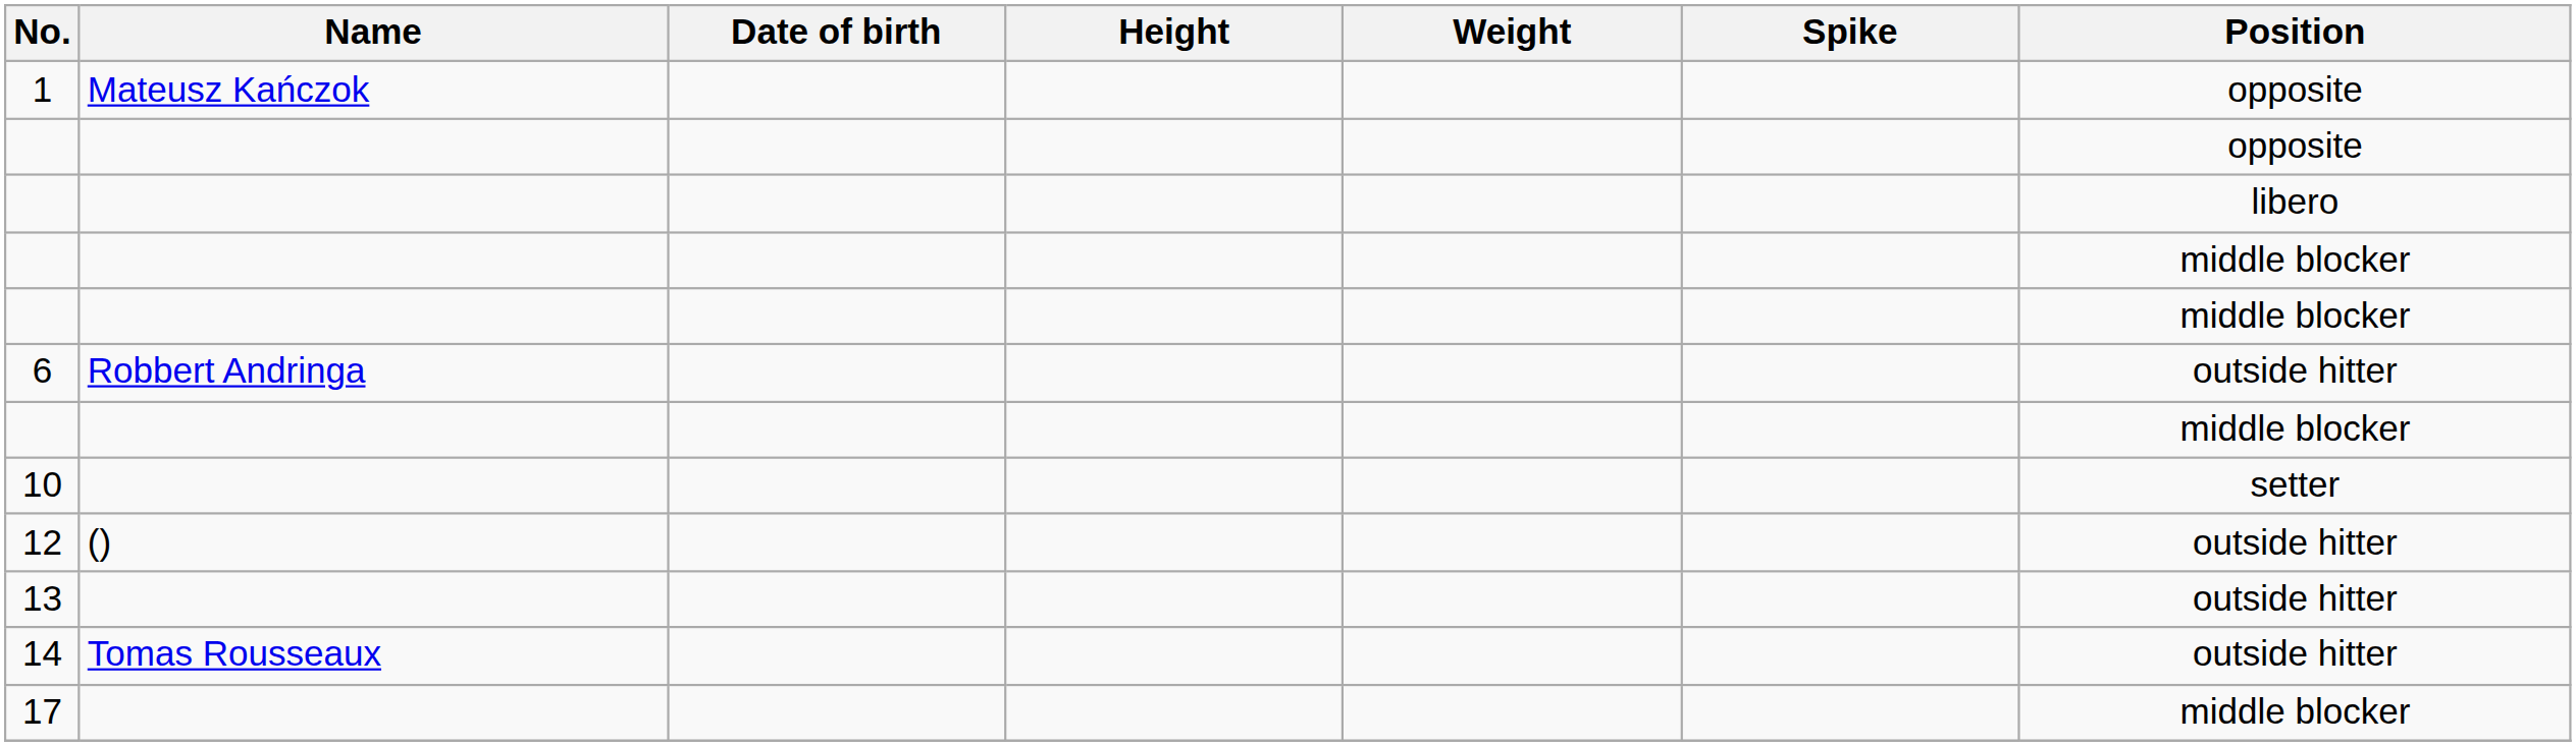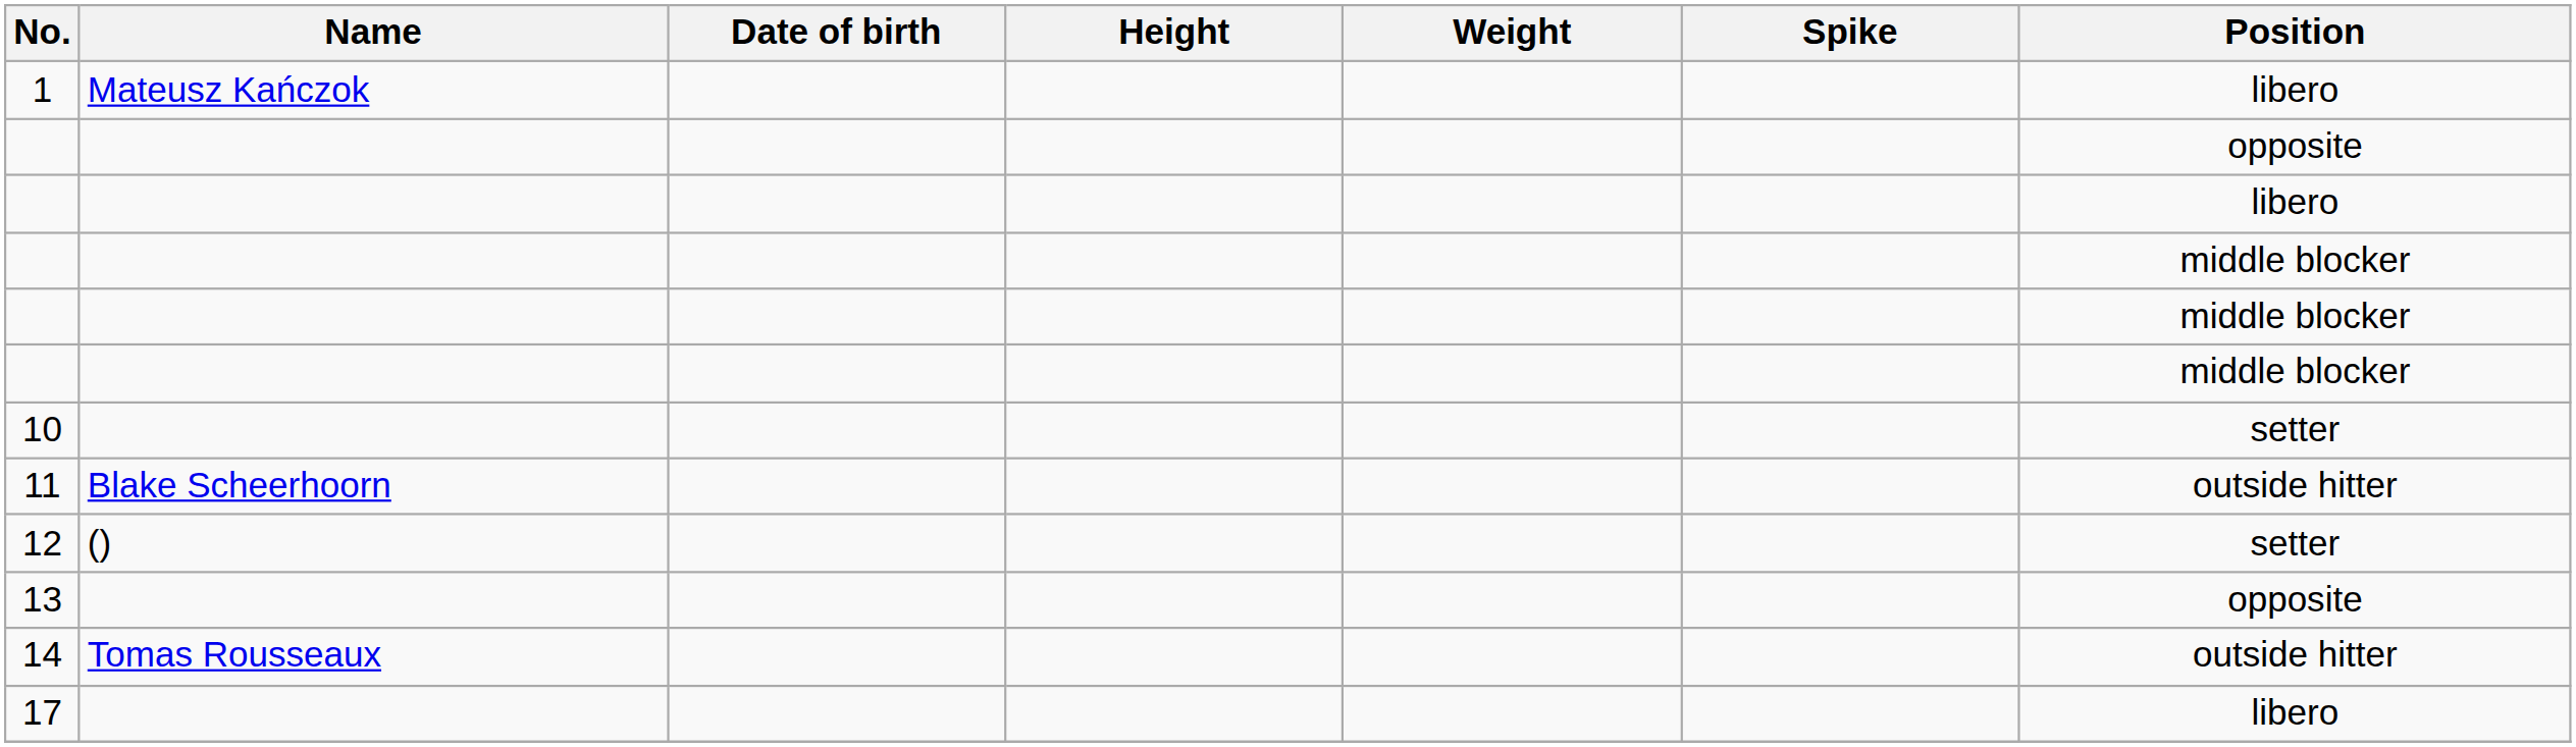 <table class="wikitable sortable" style="font-size:100%; text-align:center;">
 <tr>
 <th>No.</th>
 <th style="width:16em">Name</th>
 <th style="width:9em">Date of birth</th>
 <th style="width:9em">Height</th>
 <th style="width:9em">Weight</th>
 <th style="width:9em">Spike</th>
 <th style="width:15em">Position</th>
 </tr>
 <tr>
 <td>1</td>
 <td align=left> <a href='#'>Mateusz Kańczok</a></td>
 <td align=right></td>
 <td></td>
 <td></td>
 <td></td>
-<td>opposite</td>
+<td>libero</td>
 </tr>
 <tr>
 <td></td>
 <td align=left> </td>
 <td align=right></td>
 <td></td>
 <td></td>
 <td></td>
 <td>opposite</td>
 </tr>
 <tr>
 <td></td>
 <td align=left> </td>
 <td align=right></td>
 <td></td>
 <td></td>
 <td></td>
 <td>libero</td>
 </tr>
 <tr>
 <td></td>
 <td align=left> </td>
 <td align=right></td>
 <td></td>
 <td></td>
 <td></td>
 <td>middle blocker</td>
 </tr>
 <tr>
 <td></td>
 <td align=left> </td>
 <td align=right></td>
 <td></td>
 <td></td>
 <td></td>
 <td>middle blocker</td>
 </tr>
 <tr>
-<td>6</td>
-<td align=left> <a href='#'>Robbert Andringa</a></td>
-<td align=right></td>
-<td></td>
-<td></td>
-<td></td>
-<td>outside hitter</td>
-</tr>
-<tr>
 <td></td>
 <td align=left> </td>
 <td align=right></td>
 <td></td>
 <td></td>
 <td></td>
 <td>middle blocker</td>
 </tr>
 <tr>
 <td>10</td>
 <td align=left> </td>
 <td align=right></td>
 <td></td>
 <td></td>
 <td></td>
 <td>setter</td>
 </tr>
 <tr>
+<td>11</td>
+<td align=left> <a href='#'>Blake Scheerhoorn</a></td>
+<td align=right></td>
+<td></td>
+<td></td>
+<td></td>
+<td>outside hitter</td>
+</tr>
+<tr>
 <td>12</td>
 <td align=left>  ()</td>
 <td align=right></td>
 <td></td>
 <td></td>
 <td></td>
-<td>outside hitter</td>
+<td>setter</td>
 </tr>
 <tr>
 <td>13</td>
 <td align=left> </td>
 <td align=right></td>
 <td></td>
 <td></td>
 <td></td>
-<td>outside hitter</td>
+<td>opposite</td>
 </tr>
 <tr>
 <td>14</td>
 <td align=left> <a href='#'>Tomas Rousseaux</a></td>
 <td align=right></td>
 <td></td>
 <td></td>
 <td></td>
 <td>outside hitter</td>
 </tr>
 <tr>
 <td>17</td>
 <td align=left> </td>
 <td align=right></td>
 <td></td>
 <td></td>
 <td></td>
-<td>middle blocker</td>
+<td>libero</td>
 </tr>
 <tr>
 </tr>
 </table>
